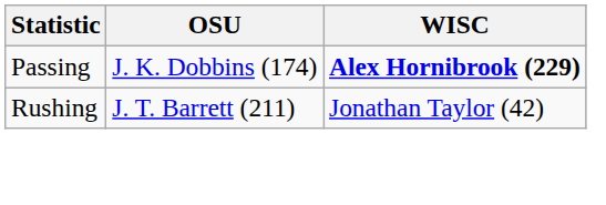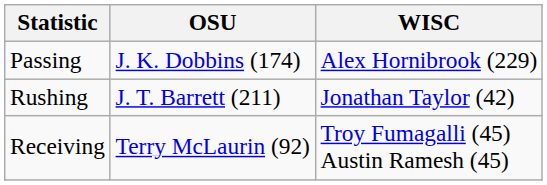 <table class="wikitable">
 <tr>
 <th>Statistic</th>
 <th>OSU</th>
 <th>WISC</th>
 </tr>
 <tr>
 <td>Passing</td>
 <td><a href='#'>J. K. Dobbins</a> (174)</td>
-<td><strong><a href='#'>Alex Hornibrook</a> (229)</strong></td>
+<td><a href='#'>Alex Hornibrook</a> (229)</td>
 </tr>
 <tr>
 <td>Rushing</td>
 <td><a href='#'>J. T. Barrett</a> (211)</td>
 <td><a href='#'>Jonathan Taylor</a> (42)</td>
 </tr>
+<tr>
+<td>Receiving</td>
+<td><a href='#'>Terry McLaurin</a> (92)</td>
+<td><a href='#'>Troy Fumagalli</a> (45)<br> Austin Ramesh (45)</td>
+</tr>
 </table>
